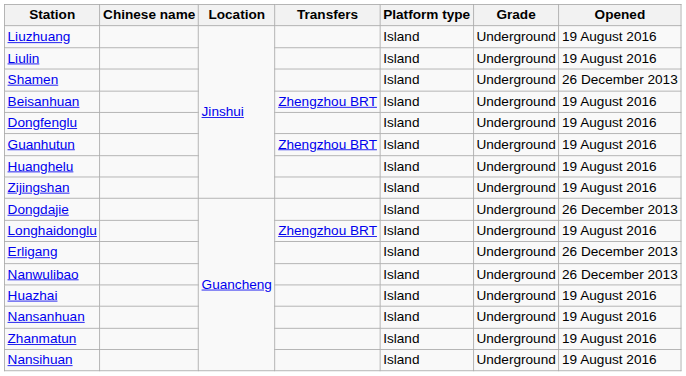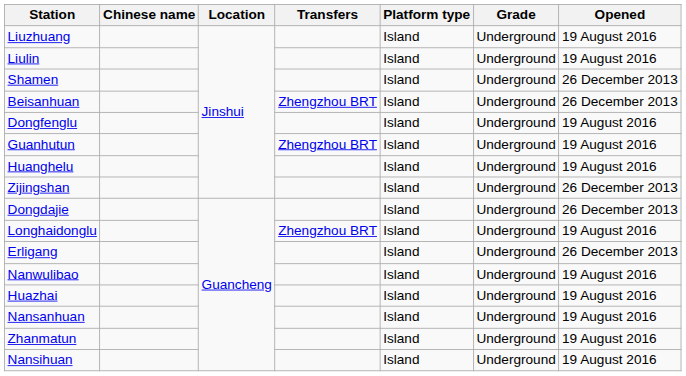 <table class="wikitable">
 <tr>
 <th>Station</th>
 <th>Chinese name</th>
 <th>Location</th>
 <th>Transfers</th>
 <th>Platform type</th>
 <th>Grade</th>
 <th>Opened</th>
 </tr>
 <tr>
 <td><a href='#'>Liuzhuang</a></td>
 <td><span></span></td>
 <td rowspan="8"><a href='#'>Jinshui</a></td>
 <td></td>
 <td>Island</td>
 <td>Underground</td>
 <td>19 August 2016</td>
 </tr>
 <tr>
 <td><a href='#'>Liulin</a></td>
 <td><span></span></td>
 <td></td>
 <td>Island</td>
 <td>Underground</td>
 <td>19 August 2016</td>
 </tr>
 <tr>
 <td><a href='#'>Shamen</a></td>
 <td><span></span></td>
 <td></td>
 <td>Island</td>
 <td>Underground</td>
 <td>26 December 2013</td>
 </tr>
 <tr>
 <td><a href='#'>Beisanhuan</a></td>
 <td><span></span></td>
 <td> <a href='#'>Zhengzhou BRT</a></td>
 <td>Island</td>
 <td>Underground</td>
-<td>19 August 2016</td>
+<td>26 December 2013</td>
 </tr>
 <tr>
 <td><a href='#'>Dongfenglu</a></td>
 <td><span></span></td>
 <td></td>
 <td>Island</td>
 <td>Underground</td>
 <td>19 August 2016</td>
 </tr>
 <tr>
 <td><a href='#'>Guanhutun</a></td>
 <td><span></span></td>
 <td> <a href='#'>Zhengzhou BRT</a></td>
 <td>Island</td>
 <td>Underground</td>
 <td>19 August 2016</td>
 </tr>
 <tr>
 <td><a href='#'>Huanghelu</a></td>
 <td><span></span></td>
 <td></td>
 <td>Island</td>
 <td>Underground</td>
 <td>19 August 2016</td>
 </tr>
 <tr>
 <td><a href='#'>Zijingshan</a></td>
 <td><span></span></td>
 <td></td>
 <td>Island</td>
 <td>Underground</td>
-<td>19 August 2016</td>
+<td>26 December 2013</td>
 </tr>
 <tr>
 <td><a href='#'>Dongdajie</a></td>
 <td><span></span></td>
 <td rowspan="8"><a href='#'>Guancheng</a></td>
 <td></td>
 <td>Island</td>
 <td>Underground</td>
 <td>26 December 2013</td>
 </tr>
 <tr>
 <td><a href='#'>Longhaidonglu</a></td>
 <td><span></span></td>
 <td> <a href='#'>Zhengzhou BRT</a></td>
 <td>Island</td>
 <td>Underground</td>
 <td>19 August 2016</td>
 </tr>
 <tr>
 <td><a href='#'>Erligang</a></td>
 <td><span></span></td>
 <td></td>
 <td>Island</td>
 <td>Underground</td>
 <td>26 December 2013</td>
 </tr>
 <tr>
 <td><a href='#'>Nanwulibao</a></td>
 <td><span></span></td>
 <td></td>
 <td>Island</td>
 <td>Underground</td>
-<td>26 December 2013</td>
+<td>19 August 2016</td>
 </tr>
 <tr>
 <td><a href='#'>Huazhai</a></td>
 <td><span></span></td>
 <td></td>
 <td>Island</td>
 <td>Underground</td>
 <td>19 August 2016</td>
 </tr>
 <tr>
 <td><a href='#'>Nansanhuan</a></td>
 <td><span></span></td>
 <td></td>
 <td>Island</td>
 <td>Underground</td>
 <td>19 August 2016</td>
 </tr>
 <tr>
 <td><a href='#'>Zhanmatun</a></td>
 <td><span></span></td>
 <td></td>
 <td>Island</td>
 <td>Underground</td>
 <td>19 August 2016</td>
 </tr>
 <tr>
 <td><a href='#'>Nansihuan</a></td>
 <td><span></span></td>
 <td></td>
 <td>Island</td>
 <td>Underground</td>
 <td>19 August 2016</td>
 </tr>
 </table>
